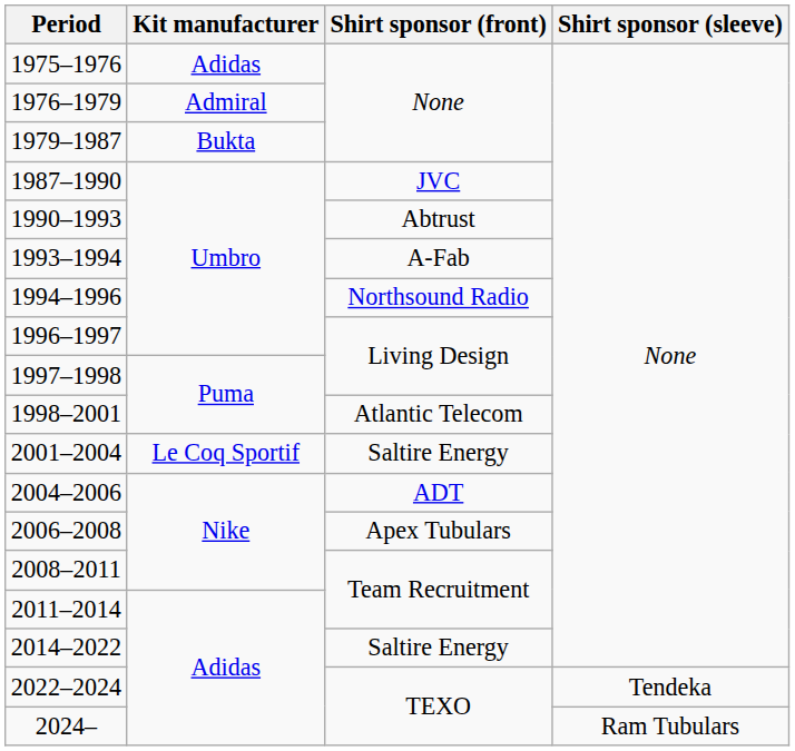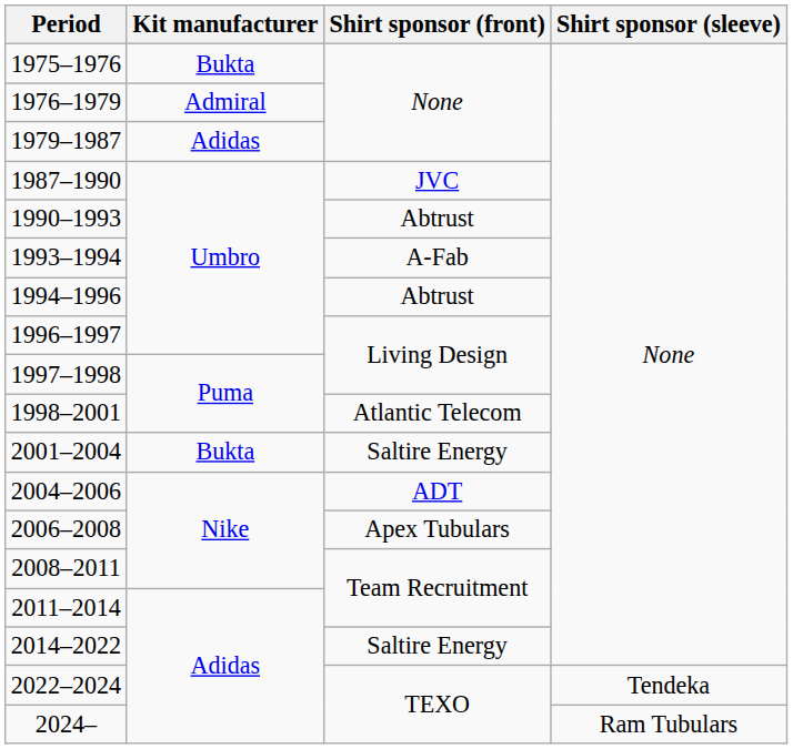 <table class="wikitable" style="text-align: center">
 <tr>
 <th>Period</th>
 <th>Kit manufacturer</th>
 <th>Shirt sponsor (front)</th>
 <th>Shirt sponsor (sleeve)</th>
 </tr>
 <tr>
 <td>1975–1976</td>
-<td><a href='#'>Adidas</a></td>
+<td><a href='#'>Bukta</a></td>
 <td rowspan=3><em>None</em></td>
 <td rowspan=16><em>None</em></td>
 </tr>
 <tr>
 <td>1976–1979</td>
 <td><a href='#'>Admiral</a></td>
 </tr>
 <tr>
 <td>1979–1987</td>
-<td><a href='#'>Bukta</a></td>
+<td><a href='#'>Adidas</a></td>
 </tr>
 <tr>
 <td>1987–1990</td>
 <td rowspan=5><a href='#'>Umbro</a></td>
 <td><a href='#'>JVC</a></td>
 </tr>
 <tr>
 <td>1990–1993</td>
 <td>Abtrust</td>
 </tr>
 <tr>
 <td>1993–1994</td>
 <td>A-Fab</td>
 </tr>
 <tr>
 <td>1994–1996</td>
-<td><a href='#'>Northsound Radio</a></td>
+<td>Abtrust</td>
 </tr>
 <tr>
 <td>1996–1997</td>
 <td rowspan=2>Living Design</td>
 </tr>
 <tr>
 <td>1997–1998</td>
 <td rowspan=2><a href='#'>Puma</a></td>
 </tr>
 <tr>
 <td>1998–2001</td>
 <td>Atlantic Telecom</td>
 </tr>
 <tr>
 <td>2001–2004</td>
-<td><a href='#'>Le Coq Sportif</a></td>
+<td><a href='#'>Bukta</a></td>
 <td>Saltire Energy</td>
 </tr>
 <tr>
 <td>2004–2006</td>
 <td rowspan=3><a href='#'>Nike</a></td>
 <td><a href='#'>ADT</a></td>
 </tr>
 <tr>
 <td>2006–2008</td>
 <td>Apex Tubulars</td>
 </tr>
 <tr>
 <td>2008–2011</td>
 <td rowspan=2>Team Recruitment</td>
 </tr>
 <tr>
 <td>2011–2014</td>
 <td rowspan=4><a href='#'>Adidas</a></td>
 </tr>
 <tr>
 <td>2014–2022</td>
 <td>Saltire Energy</td>
 </tr>
 <tr>
 <td>2022–2024</td>
 <td rowspan=2>TEXO</td>
 <td>Tendeka</td>
 </tr>
 <tr>
 <td>2024–</td>
 <td>Ram Tubulars</td>
 </tr>
 </table>
